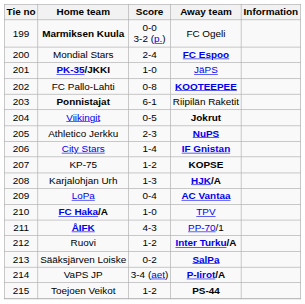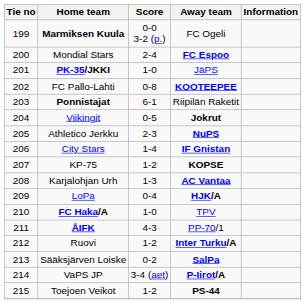 <table class="wikitable" style="text-align:center">
 <tr>
 <th style= width="40px">Tie no</th>
 <th style= width="150px">Home team</th>
 <th style= width="60px">Score</th>
 <th style= width="150px">Away team</th>
 <th style= width="30px">Information</th>
 </tr>
 <tr>
 <td>199</td>
 <td><strong>Marmiksen Kuula</strong></td>
 <td>0-0<br> 3-2  (<a href='#'>p.</a>)</td>
 <td>FC Ogeli</td>
 <td></td>
 </tr>
 <tr>
 <td>200</td>
 <td>Mondial Stars</td>
 <td>2-4</td>
 <td><strong><a href='#'>FC Espoo</a></strong></td>
 <td></td>
 </tr>
 <tr>
 <td>201</td>
 <td><strong><a href='#'>PK-35</a>/JKKI</strong></td>
 <td>1-0</td>
 <td><a href='#'>JäPS</a></td>
 <td></td>
 </tr>
 <tr>
 <td>202</td>
 <td>FC Pallo-Lahti</td>
 <td>0-8</td>
 <td><strong><a href='#'>KOOTEEPEE</a></strong></td>
 <td></td>
 </tr>
 <tr>
 <td>203</td>
 <td><strong>Ponnistajat</strong></td>
 <td>6-1</td>
 <td>Riipilän Raketit</td>
 <td></td>
 </tr>
 <tr>
 <td>204</td>
 <td><a href='#'>Viikingit</a></td>
 <td>0-5</td>
 <td><strong>Jokrut</strong></td>
 <td></td>
 </tr>
 <tr>
 <td>205</td>
 <td>Athletico Jerkku</td>
 <td>2-3</td>
 <td><strong><a href='#'>NuPS</a></strong></td>
 <td></td>
 </tr>
 <tr>
 <td>206</td>
 <td><a href='#'>City Stars</a></td>
 <td>1-4</td>
 <td><strong><a href='#'>IF Gnistan</a></strong></td>
 <td></td>
 </tr>
 <tr>
 <td>207</td>
 <td>KP-75</td>
 <td>1-2</td>
 <td><strong>KOPSE</strong></td>
 <td></td>
 </tr>
 <tr>
 <td>208</td>
 <td>Karjalohjan Urh</td>
 <td>1-3</td>
-<td><strong><a href='#'>HJK</a>/A</strong></td>
+<td><strong><a href='#'>AC Vantaa</a></strong></td>
 <td></td>
 </tr>
 <tr>
 <td>209</td>
 <td><a href='#'>LoPa</a></td>
 <td>0-4</td>
-<td><strong><a href='#'>AC Vantaa</a></strong></td>
+<td><strong><a href='#'>HJK</a>/A</strong></td>
 <td></td>
 </tr>
 <tr>
 <td>210</td>
 <td><strong><a href='#'>FC Haka</a>/A</strong></td>
 <td>1-0</td>
 <td><a href='#'>TPV</a></td>
 <td></td>
 </tr>
 <tr>
 <td>211</td>
 <td><strong><a href='#'>ÅIFK</a></strong></td>
 <td>4-3</td>
 <td><a href='#'>PP-70</a>/1</td>
 <td></td>
 </tr>
 <tr>
 <td>212</td>
 <td>Ruovi</td>
 <td>1-2</td>
 <td><strong><a href='#'>Inter Turku</a>/A</strong></td>
 <td></td>
 </tr>
 <tr>
 <td>213</td>
 <td>Sääksjärven Loiske</td>
 <td>0-2</td>
 <td><strong><a href='#'>SalPa</a></strong></td>
 <td></td>
 </tr>
 <tr>
 <td>214</td>
 <td>VaPS JP</td>
 <td>3-4 (<a href='#'>aet</a>)</td>
 <td><strong><a href='#'>P-Iirot</a>/A</strong></td>
 <td></td>
 </tr>
 <tr>
 <td>215</td>
 <td>Toejoen Veikot</td>
 <td>1-2</td>
 <td><strong>PS-44</strong></td>
 <td></td>
 </tr>
 <tr>
 </tr>
 </table>
